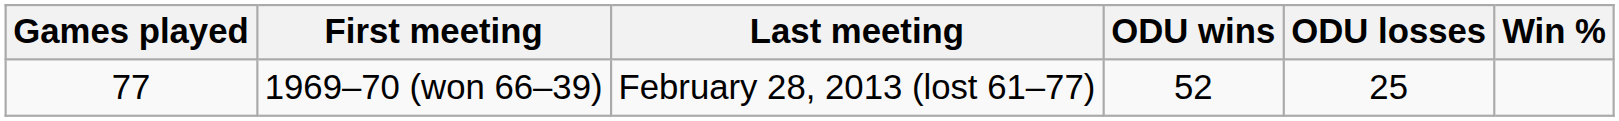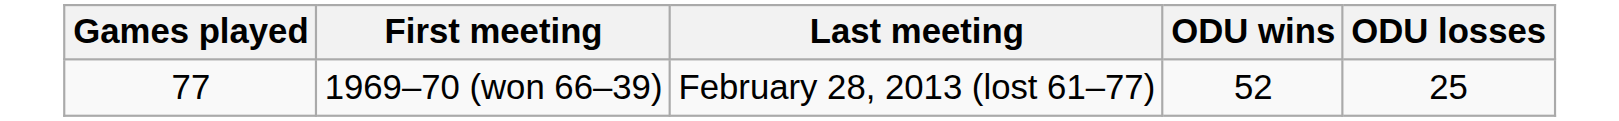 <table class="wikitable" style="margin:1em auto;">
 <tr>
 <th>Games played</th>
 <th>First meeting</th>
 <th>Last meeting</th>
 <th>ODU wins</th>
 <th>ODU losses</th>
-<th>Win %</th>
 </tr>
 <tr style="text-align:center;">
 <td>77</td>
 <td>1969–70 (won 66–39)</td>
 <td>February 28, 2013 (lost 61–77)</td>
 <td>52</td>
 <td>25</td>
-<td></td>
 </tr>
 </table>
